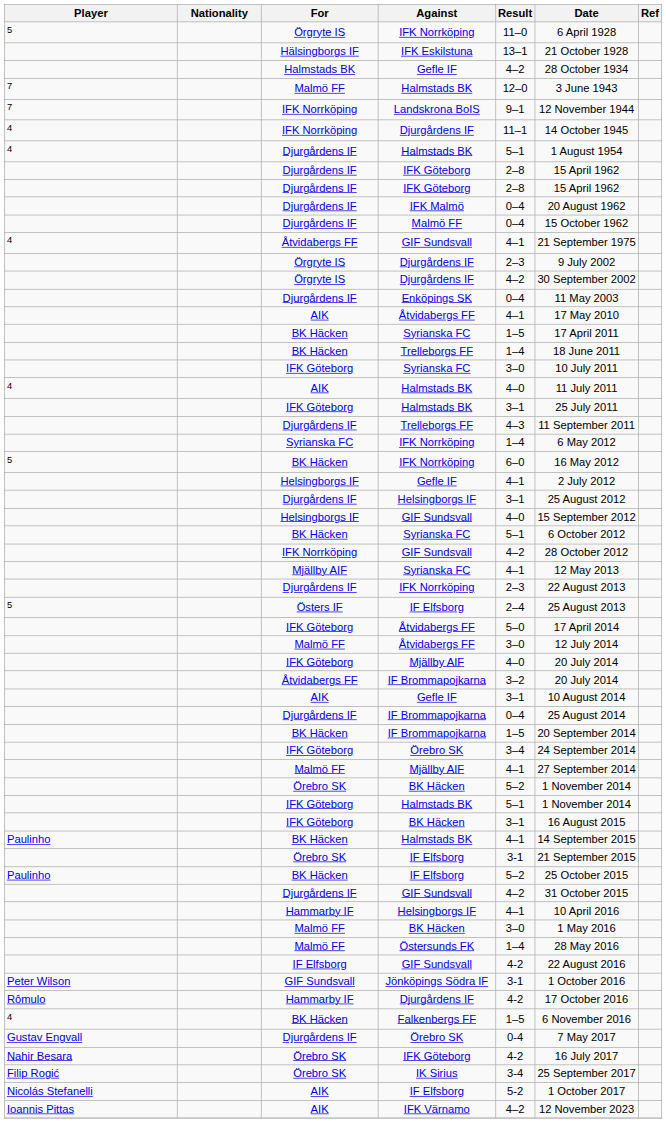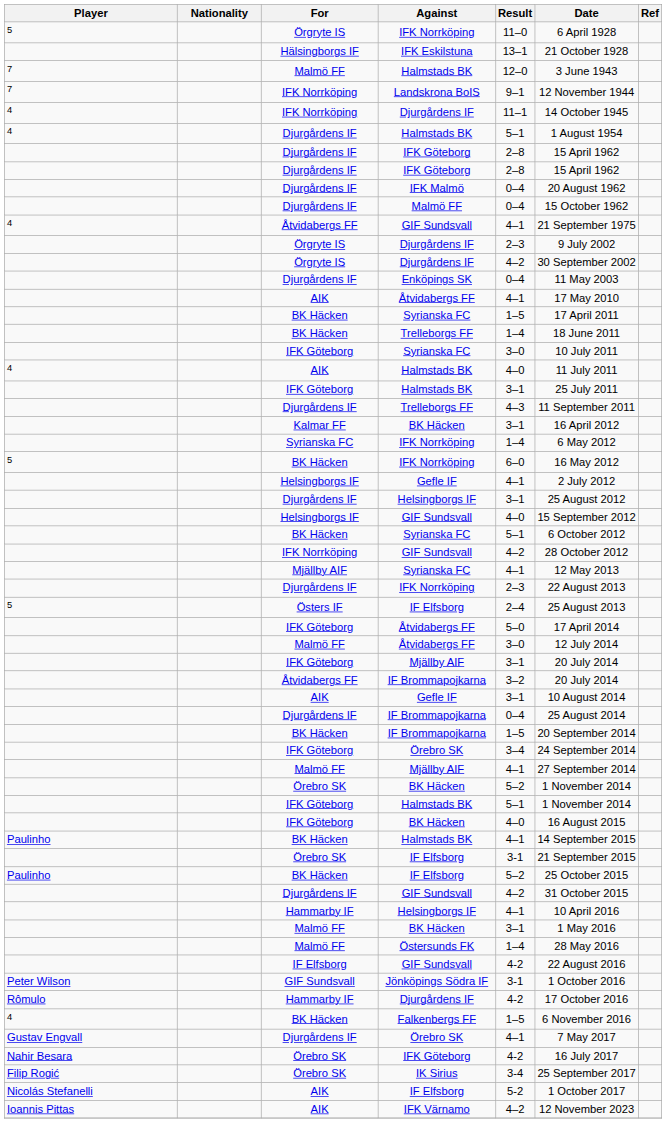 <table class="wikitable sortable" style="text-align:center;">
 <tr>
 <th style="width:15em">Player</th>
 <th style="width:7em">Nationality</th>
 <th style="width:10em">For</th>
 <th style="width:10em">Against</th>
 <th>Result</th>
 <th>Date</th>
 <th>Ref</th>
 </tr>
 <tr>
 <td align=left><sup>5</sup></td>
 <td align=left></td>
 <td><a href='#'>Örgryte IS</a></td>
 <td><a href='#'>IFK Norrköping</a></td>
 <td>11–0</td>
 <td>6 April 1928</td>
 <td></td>
 </tr>
 <tr>
 <td align=left></td>
 <td align=left></td>
 <td><a href='#'>Hälsingborgs IF</a></td>
 <td><a href='#'>IFK Eskilstuna</a></td>
 <td>13–1</td>
 <td>21 October 1928</td>
-<td></td>
-</tr>
-<tr>
-<td align=left></td>
-<td align=left></td>
-<td><a href='#'>Halmstads BK</a></td>
-<td><a href='#'>Gefle IF</a></td>
-<td>4–2</td>
-<td>28 October 1934</td>
 <td></td>
 </tr>
 <tr>
 <td align=left><sup>7</sup></td>
 <td align=left></td>
 <td><a href='#'>Malmö FF</a></td>
 <td><a href='#'>Halmstads BK</a></td>
 <td>12–0</td>
 <td>3 June 1943</td>
 <td></td>
 </tr>
 <tr>
 <td align=left><sup>7</sup></td>
 <td align=left></td>
 <td><a href='#'>IFK Norrköping</a></td>
 <td><a href='#'>Landskrona BoIS</a></td>
 <td>9–1</td>
 <td>12 November 1944</td>
 <td></td>
 </tr>
 <tr>
 <td align=left><sup>4</sup></td>
 <td align=left></td>
 <td><a href='#'>IFK Norrköping</a></td>
 <td><a href='#'>Djurgårdens IF</a></td>
 <td>11–1</td>
 <td>14 October 1945</td>
 <td></td>
 </tr>
 <tr>
 <td align=left><sup>4</sup></td>
 <td align=left></td>
 <td><a href='#'>Djurgårdens IF</a></td>
 <td><a href='#'>Halmstads BK</a></td>
 <td>5–1</td>
 <td>1 August 1954</td>
 <td></td>
 </tr>
 <tr>
 <td align=left></td>
 <td align=left></td>
 <td><a href='#'>Djurgårdens IF</a></td>
 <td><a href='#'>IFK Göteborg</a></td>
 <td>2–8</td>
 <td>15 April 1962</td>
 <td></td>
 </tr>
 <tr>
 <td align=left></td>
 <td align=left></td>
 <td><a href='#'>Djurgårdens IF</a></td>
 <td><a href='#'>IFK Göteborg</a></td>
 <td>2–8</td>
 <td>15 April 1962</td>
 <td></td>
 </tr>
 <tr>
 <td align=left></td>
 <td align=left></td>
 <td><a href='#'>Djurgårdens IF</a></td>
 <td><a href='#'>IFK Malmö</a></td>
 <td>0–4</td>
 <td>20 August 1962</td>
 <td></td>
 </tr>
 <tr>
 <td align=left></td>
 <td align=left></td>
 <td><a href='#'>Djurgårdens IF</a></td>
 <td><a href='#'>Malmö FF</a></td>
 <td>0–4</td>
 <td>15 October 1962</td>
 <td></td>
 </tr>
 <tr>
 <td align=left><sup>4</sup></td>
 <td align=left></td>
 <td><a href='#'>Åtvidabergs FF</a></td>
 <td><a href='#'>GIF Sundsvall</a></td>
 <td>4–1</td>
 <td>21 September 1975</td>
 <td></td>
 </tr>
 <tr>
 <td align=left></td>
 <td align=left></td>
 <td><a href='#'>Örgryte IS</a></td>
 <td><a href='#'>Djurgårdens IF</a></td>
 <td>2–3</td>
 <td>9 July 2002</td>
 <td></td>
 </tr>
 <tr>
 <td align=left></td>
 <td align=left></td>
 <td><a href='#'>Örgryte IS</a></td>
 <td><a href='#'>Djurgårdens IF</a></td>
 <td>4–2</td>
 <td>30 September 2002</td>
 <td></td>
 </tr>
 <tr>
 <td align=left></td>
 <td align=left></td>
 <td><a href='#'>Djurgårdens IF</a></td>
 <td><a href='#'>Enköpings SK</a></td>
 <td>0–4</td>
 <td>11 May 2003</td>
 <td></td>
 </tr>
 <tr>
 <td align=left></td>
 <td align=left></td>
 <td><a href='#'>AIK</a></td>
 <td><a href='#'>Åtvidabergs FF</a></td>
 <td>4–1</td>
 <td>17 May 2010</td>
 <td></td>
 </tr>
 <tr>
 <td align=left></td>
 <td align=left></td>
 <td><a href='#'>BK Häcken</a></td>
 <td><a href='#'>Syrianska FC</a></td>
 <td>1–5</td>
 <td>17 April 2011</td>
 <td></td>
 </tr>
 <tr>
 <td align=left></td>
 <td align=left></td>
 <td><a href='#'>BK Häcken</a></td>
 <td><a href='#'>Trelleborgs FF</a></td>
 <td>1–4</td>
 <td>18 June 2011</td>
 <td></td>
 </tr>
 <tr>
 <td align=left></td>
 <td align=left></td>
 <td><a href='#'>IFK Göteborg</a></td>
 <td><a href='#'>Syrianska FC</a></td>
 <td>3–0</td>
 <td>10 July 2011</td>
 <td></td>
 </tr>
 <tr>
 <td align=left><sup>4</sup></td>
 <td align=left></td>
 <td><a href='#'>AIK</a></td>
 <td><a href='#'>Halmstads BK</a></td>
 <td>4–0</td>
 <td>11 July 2011</td>
 <td></td>
 </tr>
 <tr>
 <td align=left></td>
 <td align=left></td>
 <td><a href='#'>IFK Göteborg</a></td>
 <td><a href='#'>Halmstads BK</a></td>
 <td>3–1</td>
 <td>25 July 2011</td>
 <td></td>
 </tr>
 <tr>
 <td align=left></td>
 <td align=left></td>
 <td><a href='#'>Djurgårdens IF</a></td>
 <td><a href='#'>Trelleborgs FF</a></td>
 <td>4–3</td>
 <td>11 September 2011</td>
 <td></td>
 </tr>
 <tr>
 <td align=left></td>
 <td align=left></td>
+<td><a href='#'>Kalmar FF</a></td>
+<td><a href='#'>BK Häcken</a></td>
+<td>3–1</td>
+<td>16 April 2012</td>
+<td></td>
+</tr>
+<tr>
+<td align=left></td>
+<td align=left></td>
 <td><a href='#'>Syrianska FC</a></td>
 <td><a href='#'>IFK Norrköping</a></td>
 <td>1–4</td>
 <td>6 May 2012</td>
 <td></td>
 </tr>
 <tr>
 <td align=left><sup>5</sup></td>
 <td align=left></td>
 <td><a href='#'>BK Häcken</a></td>
 <td><a href='#'>IFK Norrköping</a></td>
 <td>6–0</td>
 <td>16 May 2012</td>
 <td></td>
 </tr>
 <tr>
 <td align=left></td>
 <td align=left></td>
 <td><a href='#'>Helsingborgs IF</a></td>
 <td><a href='#'>Gefle IF</a></td>
 <td>4–1</td>
 <td>2 July 2012</td>
 <td></td>
 </tr>
 <tr>
 <td align=left></td>
 <td align=left></td>
 <td><a href='#'>Djurgårdens IF</a></td>
 <td><a href='#'>Helsingborgs IF</a></td>
 <td>3–1</td>
 <td>25 August 2012</td>
 <td></td>
 </tr>
 <tr>
 <td align=left></td>
 <td align=left></td>
 <td><a href='#'>Helsingborgs IF</a></td>
 <td><a href='#'>GIF Sundsvall</a></td>
 <td>4–0</td>
 <td>15 September 2012</td>
 <td></td>
 </tr>
 <tr>
 <td align=left></td>
 <td align=left></td>
 <td><a href='#'>BK Häcken</a></td>
 <td><a href='#'>Syrianska FC</a></td>
 <td>5–1</td>
 <td>6 October 2012</td>
 <td></td>
 </tr>
 <tr>
 <td align=left></td>
 <td align=left></td>
 <td><a href='#'>IFK Norrköping</a></td>
 <td><a href='#'>GIF Sundsvall</a></td>
 <td>4–2</td>
 <td>28 October 2012</td>
 <td></td>
 </tr>
 <tr>
 <td align=left></td>
 <td align=left></td>
 <td><a href='#'>Mjällby AIF</a></td>
 <td><a href='#'>Syrianska FC</a></td>
 <td>4–1</td>
 <td>12 May 2013</td>
 <td></td>
 </tr>
 <tr>
 <td align=left></td>
 <td align=left></td>
 <td><a href='#'>Djurgårdens IF</a></td>
 <td><a href='#'>IFK Norrköping</a></td>
 <td>2–3</td>
 <td>22 August 2013</td>
 <td></td>
 </tr>
 <tr>
 <td align=left><sup>5</sup></td>
 <td align=left></td>
 <td><a href='#'>Östers IF</a></td>
 <td><a href='#'>IF Elfsborg</a></td>
 <td>2–4</td>
 <td>25 August 2013</td>
 <td></td>
 </tr>
 <tr>
 <td align=left></td>
 <td align=left></td>
 <td><a href='#'>IFK Göteborg</a></td>
 <td><a href='#'>Åtvidabergs FF</a></td>
 <td>5–0</td>
 <td>17 April 2014</td>
 <td></td>
 </tr>
 <tr>
 <td align=left></td>
 <td align=left></td>
 <td><a href='#'>Malmö FF</a></td>
 <td><a href='#'>Åtvidabergs FF</a></td>
 <td>3–0</td>
 <td>12 July 2014</td>
 <td></td>
 </tr>
 <tr>
 <td align=left></td>
 <td align=left></td>
 <td><a href='#'>IFK Göteborg</a></td>
 <td><a href='#'>Mjällby AIF</a></td>
-<td>4–0</td>
+<td>3–1</td>
 <td>20 July 2014</td>
 <td></td>
 </tr>
 <tr>
 <td align=left></td>
 <td align=left></td>
 <td><a href='#'>Åtvidabergs FF</a></td>
 <td><a href='#'>IF Brommapojkarna</a></td>
 <td>3–2</td>
 <td>20 July 2014</td>
 <td></td>
 </tr>
 <tr>
 <td align=left></td>
 <td align=left></td>
 <td><a href='#'>AIK</a></td>
 <td><a href='#'>Gefle IF</a></td>
 <td>3–1</td>
 <td>10 August 2014</td>
 <td></td>
 </tr>
 <tr>
 <td align=left></td>
 <td align=left></td>
 <td><a href='#'>Djurgårdens IF</a></td>
 <td><a href='#'>IF Brommapojkarna</a></td>
 <td>0–4</td>
 <td>25 August 2014</td>
 <td></td>
 </tr>
 <tr>
 <td align=left></td>
 <td align=left></td>
 <td><a href='#'>BK Häcken</a></td>
 <td><a href='#'>IF Brommapojkarna</a></td>
 <td>1–5</td>
 <td>20 September 2014</td>
 <td></td>
 </tr>
 <tr>
 <td align=left></td>
 <td align=left></td>
 <td><a href='#'>IFK Göteborg</a></td>
 <td><a href='#'>Örebro SK</a></td>
 <td>3–4</td>
 <td>24 September 2014</td>
 <td></td>
 </tr>
 <tr>
 <td align=left></td>
 <td align=left></td>
 <td><a href='#'>Malmö FF</a></td>
 <td><a href='#'>Mjällby AIF</a></td>
 <td>4–1</td>
 <td>27 September 2014</td>
 <td></td>
 </tr>
 <tr>
 <td align=left></td>
 <td align=left></td>
 <td><a href='#'>Örebro SK</a></td>
 <td><a href='#'>BK Häcken</a></td>
 <td>5–2</td>
 <td>1 November 2014</td>
 <td></td>
 </tr>
 <tr>
 <td align=left></td>
 <td align=left></td>
 <td><a href='#'>IFK Göteborg</a></td>
 <td><a href='#'>Halmstads BK</a></td>
 <td>5–1</td>
 <td>1 November 2014</td>
 <td></td>
 </tr>
 <tr>
 <td align=left></td>
 <td align=left></td>
 <td><a href='#'>IFK Göteborg</a></td>
 <td><a href='#'>BK Häcken</a></td>
-<td>3–1</td>
+<td>4–0</td>
 <td>16 August 2015</td>
 <td></td>
 </tr>
 <tr>
 <td align=left><a href='#'>Paulinho</a></td>
 <td align=left></td>
 <td><a href='#'>BK Häcken</a></td>
 <td><a href='#'>Halmstads BK</a></td>
 <td>4–1</td>
 <td>14 September 2015</td>
 <td></td>
 </tr>
 <tr>
 <td align=left></td>
 <td align=left></td>
 <td><a href='#'>Örebro SK</a></td>
 <td><a href='#'>IF Elfsborg</a></td>
 <td>3-1</td>
 <td>21 September 2015</td>
 <td></td>
 </tr>
 <tr>
 <td align=left><a href='#'>Paulinho</a></td>
 <td align=left></td>
 <td><a href='#'>BK Häcken</a></td>
 <td><a href='#'>IF Elfsborg</a></td>
 <td>5–2</td>
 <td>25 October 2015</td>
 <td></td>
 </tr>
 <tr>
 <td align=left></td>
 <td align=left></td>
 <td><a href='#'>Djurgårdens IF</a></td>
 <td><a href='#'>GIF Sundsvall</a></td>
 <td>4–2</td>
 <td>31 October 2015</td>
 <td></td>
 </tr>
 <tr>
 <td align=left></td>
 <td align=left></td>
 <td><a href='#'>Hammarby IF</a></td>
 <td><a href='#'>Helsingborgs IF</a></td>
 <td>4–1</td>
 <td>10 April 2016</td>
 <td></td>
 </tr>
 <tr>
 <td align=left></td>
 <td align=left></td>
 <td><a href='#'>Malmö FF</a></td>
 <td><a href='#'>BK Häcken</a></td>
-<td>3–0</td>
+<td>3–1</td>
 <td>1 May 2016</td>
 <td></td>
 </tr>
 <tr>
 <td align=left></td>
 <td align=left></td>
 <td><a href='#'>Malmö FF</a></td>
 <td><a href='#'>Östersunds FK</a></td>
 <td>1–4</td>
 <td>28 May 2016</td>
 <td></td>
 </tr>
 <tr>
 <td align=left></td>
 <td align=left></td>
 <td><a href='#'>IF Elfsborg</a></td>
 <td><a href='#'>GIF Sundsvall</a></td>
 <td>4-2</td>
 <td>22 August 2016</td>
 <td></td>
 </tr>
 <tr>
 <td align=left><a href='#'>Peter Wilson</a></td>
 <td align=left></td>
 <td><a href='#'>GIF Sundsvall</a></td>
 <td><a href='#'>Jönköpings Södra IF</a></td>
 <td>3-1</td>
 <td>1 October 2016</td>
 <td></td>
 </tr>
 <tr>
 <td align=left><a href='#'>Rômulo</a></td>
 <td align=left></td>
 <td><a href='#'>Hammarby IF</a></td>
 <td><a href='#'>Djurgårdens IF</a></td>
 <td>4-2</td>
 <td>17 October 2016</td>
 <td></td>
 </tr>
 <tr>
 <td align=left><sup>4</sup></td>
 <td align=left></td>
 <td><a href='#'>BK Häcken</a></td>
 <td><a href='#'>Falkenbergs FF</a></td>
 <td>1–5</td>
 <td>6 November 2016</td>
 <td></td>
 </tr>
 <tr>
 <td align=left><a href='#'>Gustav Engvall</a></td>
 <td align=left></td>
 <td><a href='#'>Djurgårdens IF</a></td>
 <td><a href='#'>Örebro SK</a></td>
-<td>0-4</td>
+<td>4–1</td>
 <td>7 May 2017</td>
 <td></td>
 </tr>
 <tr>
 <td align=left><a href='#'>Nahir Besara</a></td>
 <td align=left></td>
 <td><a href='#'>Örebro SK</a></td>
 <td><a href='#'>IFK Göteborg</a></td>
 <td>4-2</td>
 <td>16 July 2017</td>
 <td></td>
 </tr>
 <tr>
 <td align=left><a href='#'>Filip Rogić</a></td>
 <td align=left></td>
 <td><a href='#'>Örebro SK</a></td>
 <td><a href='#'>IK Sirius</a></td>
 <td>3-4</td>
 <td>25 September 2017</td>
 <td></td>
 </tr>
 <tr>
 <td align=left><a href='#'>Nicolás Stefanelli</a></td>
 <td align=left></td>
 <td><a href='#'>AIK</a></td>
 <td><a href='#'>IF Elfsborg</a></td>
 <td>5-2</td>
 <td>1 October 2017</td>
 <td></td>
 </tr>
 <tr>
 <td align=left><a href='#'>Ioannis Pittas</a></td>
 <td align=left></td>
 <td><a href='#'>AIK</a></td>
 <td><a href='#'>IFK Värnamo</a></td>
 <td>4–2</td>
 <td>12 November 2023</td>
 <td></td>
 </tr>
 <tr>
 </tr>
 </table>
